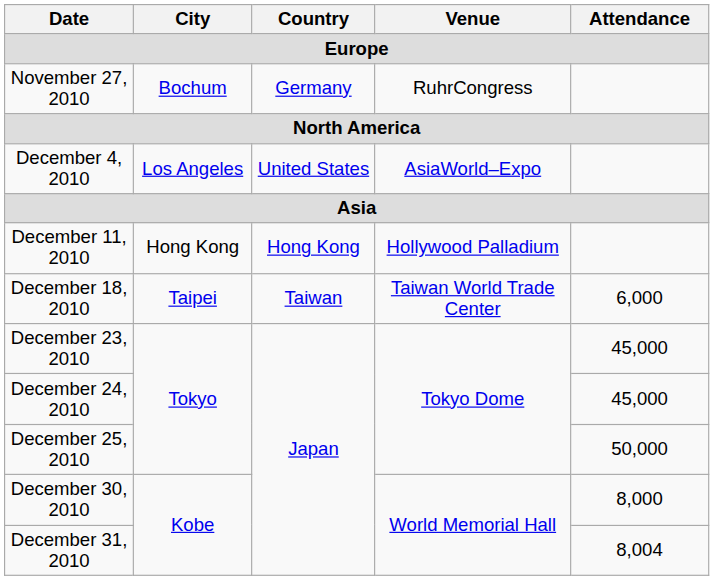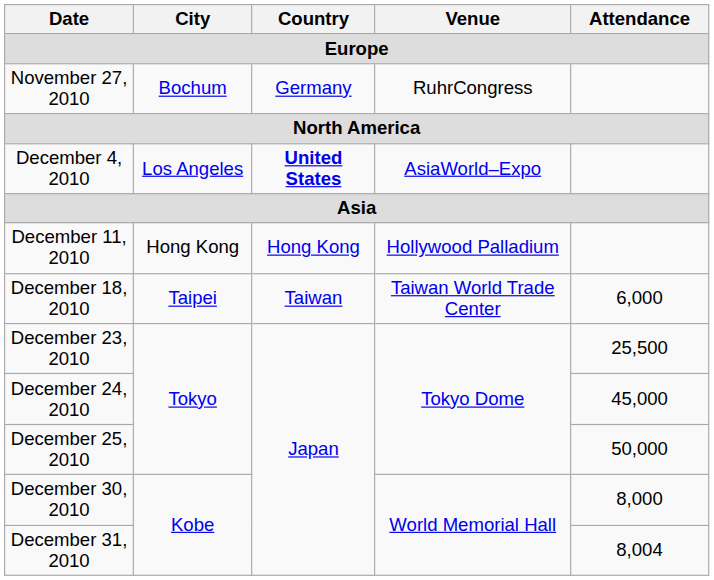 <table class="wikitable" style="text-align:center;">
 <tr>
 <th style="width:150px;">Date</th>
 <th style="width:150px;">City</th>
 <th style="width:150px;">Country</th>
 <th style="width:250px;">Venue</th>
 <th style="width:150px;">Attendance</th>
 </tr>
 <tr bgcolor="#DDDDDD">
 <td colspan=5><strong>Europe</strong></td>
 </tr>
 <tr>
 <td>November 27, 2010</td>
 <td><a href='#'>Bochum</a></td>
 <td><a href='#'>Germany</a></td>
 <td>RuhrCongress</td>
 <td></td>
 </tr>
 <tr bgcolor="#DDDDDD">
 <td colspan=5><strong>North America</strong></td>
 </tr>
 <tr>
 <td>December 4, 2010</td>
 <td><a href='#'>Los Angeles</a></td>
-<td><a href='#'>United States</a></td>
+<td><strong><a href='#'>United States</a></strong></td>
 <td><a href='#'>AsiaWorld–Expo</a></td>
 <td></td>
 </tr>
 <tr bgcolor="#DDDDDD">
 <td colspan=5><strong>Asia</strong></td>
 </tr>
 <tr>
 <td>December 11, 2010</td>
 <td>Hong Kong</td>
 <td><a href='#'>Hong Kong</a></td>
 <td><a href='#'>Hollywood Palladium</a></td>
 <td></td>
 </tr>
 <tr>
 <td>December 18, 2010</td>
 <td><a href='#'>Taipei</a></td>
 <td><a href='#'>Taiwan</a></td>
 <td><a href='#'>Taiwan World Trade Center</a></td>
 <td>6,000</td>
 </tr>
 <tr>
 <td>December 23, 2010</td>
 <td rowspan="3"><a href='#'>Tokyo</a></td>
 <td rowspan="5"><a href='#'>Japan</a></td>
 <td rowspan="3"><a href='#'>Tokyo Dome</a></td>
-<td>45,000</td>
+<td>25,500</td>
 </tr>
 <tr>
 <td>December 24, 2010</td>
 <td>45,000</td>
 </tr>
 <tr>
 <td>December 25, 2010</td>
 <td>50,000</td>
 </tr>
 <tr>
 <td>December 30, 2010</td>
 <td rowspan="2"><a href='#'>Kobe</a></td>
 <td rowspan="2"><a href='#'>World Memorial Hall</a></td>
 <td>8,000</td>
 </tr>
 <tr>
 <td>December 31, 2010</td>
 <td>8,004</td>
 </tr>
 </table>
